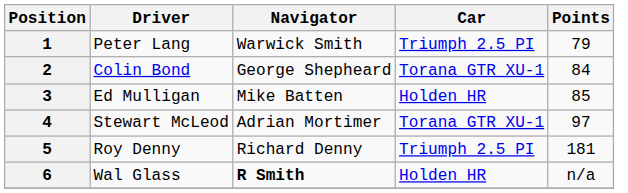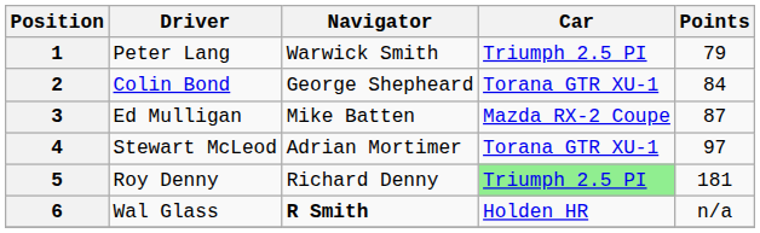 <table class="wikitable" border="1">
 <tr>
 <th>Position</th>
 <th>Driver</th>
 <th>Navigator</th>
 <th>Car</th>
 <th>Points</th>
 </tr>
 <tr>
 <th>1</th>
 <td>Peter Lang</td>
 <td>Warwick Smith</td>
 <td><a href='#'>Triumph 2.5 PI</a></td>
 <td align="center">79</td>
 </tr>
 <tr>
 <th>2</th>
 <td><a href='#'>Colin Bond</a></td>
 <td>George Shepheard</td>
 <td><a href='#'>Torana GTR XU-1</a></td>
 <td align="center">84</td>
 </tr>
 <tr>
 <th>3</th>
 <td>Ed Mulligan</td>
 <td>Mike Batten</td>
-<td><a href='#'>Holden HR</a></td>
-<td align="center">85</td>
+<td><a href='#'>Mazda RX-2 Coupe</a></td>
+<td align="center">87</td>
 </tr>
 <tr>
 <th>4</th>
 <td>Stewart McLeod</td>
 <td>Adrian Mortimer</td>
 <td><a href='#'>Torana GTR XU-1</a></td>
 <td align="center">97</td>
 </tr>
 <tr>
 <th>5</th>
 <td>Roy Denny</td>
 <td>Richard Denny</td>
-<td><a href='#'>Triumph 2.5 PI</a></td>
+<td style="background: lightgreen;"><a href='#'>Triumph 2.5 PI</a></td>
 <td align="center">181</td>
 </tr>
 <tr>
 <th>6</th>
 <td>Wal Glass</td>
 <td><strong>R Smith</strong></td>
 <td><a href='#'>Holden HR</a></td>
 <td align="center">n/a</td>
 </tr>
 <tr>
 </tr>
 </table>
